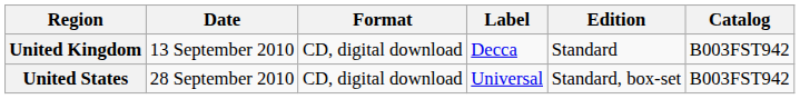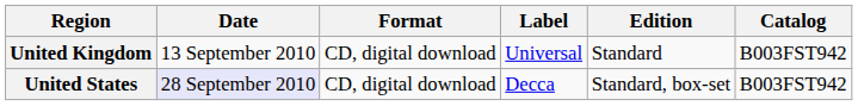 <table class="wikitable plainrowheaders">
 <tr>
 <th scope="col">Region</th>
 <th scope="col">Date</th>
 <th scope="col">Format</th>
 <th scope="col">Label</th>
 <th scope="col">Edition</th>
 <th scope="col">Catalog</th>
 </tr>
 <tr>
 <th scope="row">United Kingdom</th>
 <td>13 September 2010</td>
 <td>CD, digital download</td>
-<td><a href='#'>Decca</a></td>
+<td><a href='#'>Universal</a></td>
 <td>Standard</td>
 <td>B003FST942</td>
 </tr>
 <tr>
 <th scope="row" rowspan="2">United States</th>
-<td>28 September 2010</td>
+<td style="background: lavender;">28 September 2010</td>
 <td>CD, digital download</td>
-<td><a href='#'>Universal</a></td>
+<td><a href='#'>Decca</a></td>
 <td>Standard, box-set</td>
 <td>B003FST942</td>
 </tr>
 </table>
